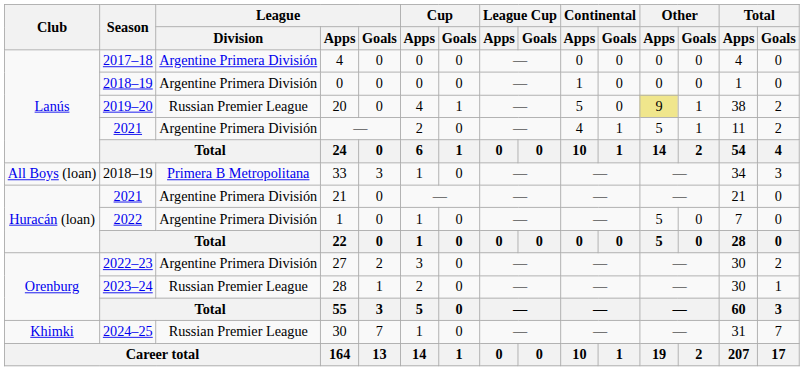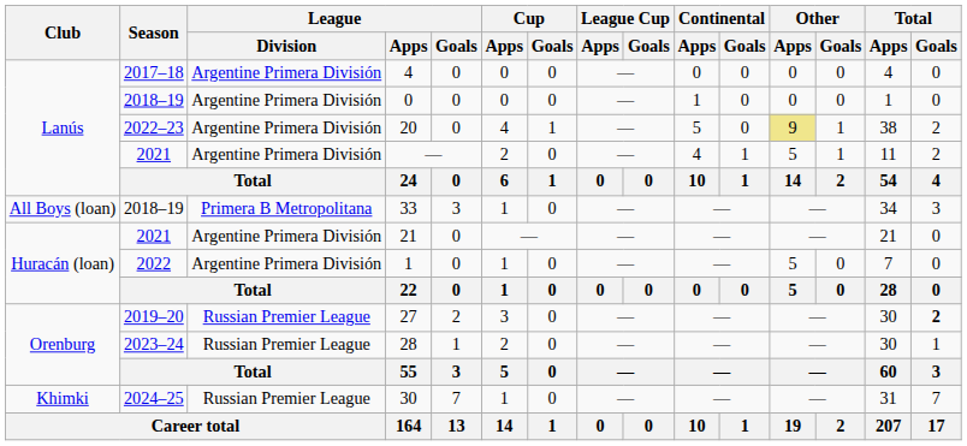 <table class="wikitable" style="text-align:center">
 <tr>
 <th rowspan="2">Club</th>
 <th rowspan="2">Season</th>
 <th colspan="3">League</th>
 <th colspan="2">Cup</th>
 <th colspan="2">League Cup</th>
 <th colspan="2">Continental</th>
 <th colspan="2">Other</th>
 <th colspan="2">Total</th>
 </tr>
 <tr>
 <th>Division</th>
 <th>Apps</th>
 <th>Goals</th>
 <th>Apps</th>
 <th>Goals</th>
 <th>Apps</th>
 <th>Goals</th>
 <th>Apps</th>
 <th>Goals</th>
 <th>Apps</th>
 <th>Goals</th>
 <th>Apps</th>
 <th>Goals</th>
 </tr>
 <tr>
 <td rowspan="5"><a href='#'>Lanús</a></td>
 <td><a href='#'>2017–18</a></td>
 <td><a href='#'>Argentine Primera División</a></td>
 <td>4</td>
 <td>0</td>
 <td>0</td>
 <td>0</td>
 <td colspan="2">—</td>
 <td>0</td>
 <td>0</td>
 <td>0</td>
 <td>0</td>
 <td>4</td>
 <td>0</td>
 </tr>
 <tr>
 <td><a href='#'>2018–19</a></td>
 <td>Argentine Primera División</td>
 <td>0</td>
 <td>0</td>
 <td>0</td>
 <td>0</td>
 <td colspan="2">—</td>
 <td>1</td>
 <td>0</td>
 <td>0</td>
 <td>0</td>
 <td>1</td>
 <td>0</td>
 </tr>
 <tr>
-<td><a href='#'>2019–20</a></td>
-<td>Russian Premier League</td>
+<td><a href='#'>2022–23</a></td>
+<td>Argentine Primera División</td>
 <td>20</td>
 <td>0</td>
 <td>4</td>
 <td>1</td>
 <td colspan="2">—</td>
 <td>5</td>
 <td>0</td>
 <td style="background: khaki;">9</td>
 <td>1</td>
 <td>38</td>
 <td>2</td>
 </tr>
 <tr>
 <td><a href='#'>2021</a></td>
 <td>Argentine Primera División</td>
 <td colspan="2">—</td>
 <td>2</td>
 <td>0</td>
 <td colspan="2">—</td>
 <td>4</td>
 <td>1</td>
 <td>5</td>
 <td>1</td>
 <td>11</td>
 <td>2</td>
 </tr>
 <tr>
 <th colspan="2">Total</th>
 <th>24</th>
 <th>0</th>
 <th>6</th>
 <th>1</th>
 <th>0</th>
 <th>0</th>
 <th>10</th>
 <th>1</th>
 <th>14</th>
 <th>2</th>
 <th>54</th>
 <th>4</th>
 </tr>
 <tr>
 <td><a href='#'>All Boys</a> (loan)</td>
 <td>2018–19</td>
 <td><a href='#'>Primera B Metropolitana</a></td>
 <td>33</td>
 <td>3</td>
 <td>1</td>
 <td>0</td>
 <td colspan="2">—</td>
 <td colspan="2">—</td>
 <td colspan="2">—</td>
 <td>34</td>
 <td>3</td>
 </tr>
 <tr>
 <td rowspan="3"><a href='#'>Huracán</a> (loan)</td>
 <td><a href='#'>2021</a></td>
 <td>Argentine Primera División</td>
 <td>21</td>
 <td>0</td>
 <td colspan="2">—</td>
 <td colspan="2">—</td>
 <td colspan="2">—</td>
 <td colspan="2">—</td>
 <td>21</td>
 <td>0</td>
 </tr>
 <tr>
 <td><a href='#'>2022</a></td>
 <td>Argentine Primera División</td>
 <td>1</td>
 <td>0</td>
 <td>1</td>
 <td>0</td>
 <td colspan="2">—</td>
 <td colspan="2">—</td>
 <td>5</td>
 <td>0</td>
 <td>7</td>
 <td>0</td>
 </tr>
 <tr>
 <th colspan="2">Total</th>
 <th>22</th>
 <th>0</th>
 <th>1</th>
 <th>0</th>
 <th>0</th>
 <th>0</th>
 <th>0</th>
 <th>0</th>
 <th>5</th>
 <th>0</th>
 <th>28</th>
 <th>0</th>
 </tr>
 <tr>
 <td rowspan="3"><a href='#'>Orenburg</a></td>
-<td><a href='#'>2022–23</a></td>
-<td>Argentine Primera División</td>
+<td><a href='#'>2019–20</a></td>
+<td><a href='#'>Russian Premier League</a></td>
 <td>27</td>
 <td>2</td>
 <td>3</td>
 <td>0</td>
 <td colspan="2">—</td>
 <td colspan="2">—</td>
 <td colspan="2">—</td>
 <td>30</td>
-<td>2</td>
+<td><strong>2</strong></td>
 </tr>
 <tr>
 <td><a href='#'>2023–24</a></td>
 <td>Russian Premier League</td>
 <td>28</td>
 <td>1</td>
 <td>2</td>
 <td>0</td>
 <td colspan="2">—</td>
 <td colspan="2">—</td>
 <td colspan="2">—</td>
 <td>30</td>
 <td>1</td>
 </tr>
 <tr>
 <th colspan="2">Total</th>
 <th>55</th>
 <th>3</th>
 <th>5</th>
 <th>0</th>
 <th colspan="2">—</th>
 <th colspan="2">—</th>
 <th colspan="2">—</th>
 <th>60</th>
 <th>3</th>
 </tr>
 <tr>
 <td><a href='#'>Khimki</a></td>
 <td><a href='#'>2024–25</a></td>
 <td>Russian Premier League</td>
 <td>30</td>
 <td>7</td>
 <td>1</td>
 <td>0</td>
 <td colspan="2">—</td>
 <td colspan="2">—</td>
 <td colspan="2">—</td>
 <td>31</td>
 <td>7</td>
 </tr>
 <tr>
 <th colspan="3">Career total</th>
 <th>164</th>
 <th>13</th>
 <th>14</th>
 <th>1</th>
 <th>0</th>
 <th>0</th>
 <th>10</th>
 <th>1</th>
 <th>19</th>
 <th>2</th>
 <th>207</th>
 <th>17</th>
 </tr>
 </table>
